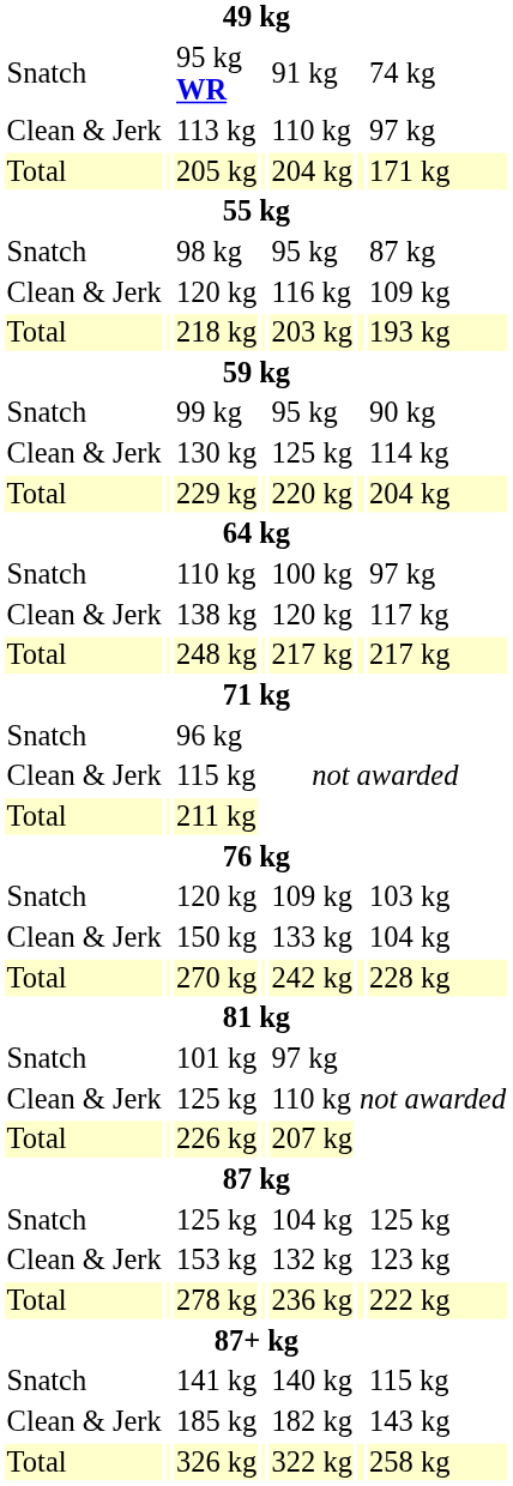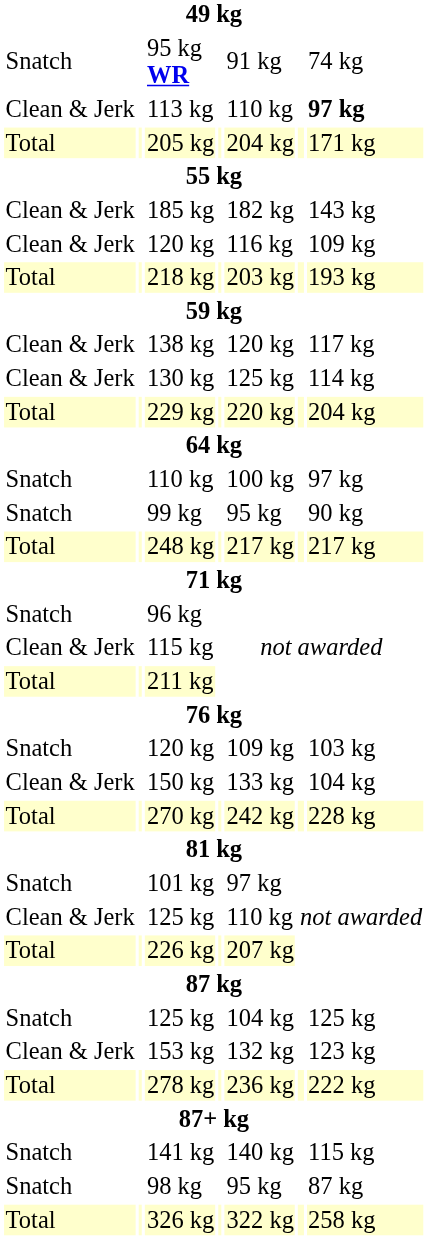 <table>
 <tr>
 <th colspan=7>49 kg</th>
 </tr>
 <tr>
 <td>Snatch</td>
 <td></td>
 <td>95 kg<br><strong><a href='#'>WR</a></strong></td>
 <td></td>
 <td>91 kg</td>
 <td></td>
 <td>74 kg</td>
 </tr>
 <tr>
 <td>Clean & Jerk</td>
 <td></td>
 <td>113 kg</td>
 <td></td>
 <td>110 kg</td>
 <td></td>
-<td>97 kg</td>
+<td><strong>97 kg</strong></td>
 </tr>
 <tr bgcolor=ffffcc>
 <td>Total</td>
 <td></td>
 <td>205 kg</td>
 <td></td>
 <td>204 kg</td>
 <td></td>
 <td>171 kg</td>
 </tr>
 <tr>
 <th colspan=7>55 kg</th>
 </tr>
 <tr>
-<td>Snatch</td>
+<td>Clean & Jerk</td>
 <td></td>
-<td>98 kg</td>
+<td>185 kg</td>
 <td></td>
-<td>95 kg</td>
+<td>182 kg</td>
 <td></td>
-<td>87 kg</td>
+<td>143 kg</td>
 </tr>
 <tr>
 <td>Clean & Jerk</td>
 <td></td>
 <td>120 kg</td>
 <td></td>
 <td>116 kg</td>
 <td></td>
 <td>109 kg</td>
 </tr>
 <tr bgcolor=ffffcc>
 <td>Total</td>
 <td></td>
 <td>218 kg</td>
 <td></td>
 <td>203 kg</td>
 <td></td>
 <td>193 kg</td>
 </tr>
 <tr>
 <th colspan=7>59 kg</th>
 </tr>
 <tr>
-<td>Snatch</td>
+<td>Clean & Jerk</td>
 <td></td>
-<td>99 kg</td>
+<td>138 kg</td>
 <td></td>
-<td>95 kg</td>
+<td>120 kg</td>
 <td></td>
-<td>90 kg</td>
+<td>117 kg</td>
 </tr>
 <tr>
 <td>Clean & Jerk</td>
 <td></td>
 <td>130 kg</td>
 <td></td>
 <td>125 kg</td>
 <td></td>
 <td>114 kg</td>
 </tr>
 <tr bgcolor=ffffcc>
 <td>Total</td>
 <td></td>
 <td>229 kg</td>
 <td></td>
 <td>220 kg</td>
 <td></td>
 <td>204 kg</td>
 </tr>
 <tr>
 <th colspan=7>64 kg</th>
 </tr>
 <tr>
 <td>Snatch</td>
 <td></td>
 <td>110 kg</td>
 <td></td>
 <td>100 kg</td>
 <td></td>
 <td>97 kg</td>
 </tr>
 <tr>
-<td>Clean & Jerk</td>
+<td>Snatch</td>
 <td></td>
-<td>138 kg</td>
+<td>99 kg</td>
 <td></td>
-<td>120 kg</td>
+<td>95 kg</td>
 <td></td>
-<td>117 kg</td>
+<td>90 kg</td>
 </tr>
 <tr bgcolor=ffffcc>
 <td>Total</td>
 <td></td>
 <td>248 kg</td>
 <td></td>
 <td>217 kg</td>
 <td></td>
 <td>217 kg</td>
 </tr>
 <tr>
 <th colspan=7>71 kg</th>
 </tr>
 <tr>
 <td>Snatch</td>
 <td></td>
 <td>96 kg</td>
 <td rowspan=3 colspan=4 align=center><em>not awarded</em></td>
 </tr>
 <tr>
 <td>Clean & Jerk</td>
 <td></td>
 <td>115 kg</td>
 </tr>
 <tr bgcolor=ffffcc>
 <td>Total</td>
 <td></td>
 <td>211 kg</td>
 </tr>
 <tr>
 <th colspan=7>76 kg</th>
 </tr>
 <tr>
 <td>Snatch</td>
 <td></td>
 <td>120 kg</td>
 <td></td>
 <td>109 kg</td>
 <td></td>
 <td>103 kg</td>
 </tr>
 <tr>
 <td>Clean & Jerk</td>
 <td></td>
 <td>150 kg</td>
 <td></td>
 <td>133 kg</td>
 <td></td>
 <td>104 kg</td>
 </tr>
 <tr bgcolor=ffffcc>
 <td>Total</td>
 <td></td>
 <td>270 kg</td>
 <td></td>
 <td>242 kg</td>
 <td></td>
 <td>228 kg</td>
 </tr>
 <tr>
 <th colspan=7>81 kg</th>
 </tr>
 <tr>
 <td>Snatch</td>
 <td></td>
 <td>101 kg</td>
 <td></td>
 <td>97 kg</td>
 <td rowspan=3 colspan=2 align=center><em>not awarded</em></td>
 </tr>
 <tr>
 <td>Clean & Jerk</td>
 <td></td>
 <td>125 kg</td>
 <td></td>
 <td>110 kg</td>
 </tr>
 <tr bgcolor=ffffcc>
 <td>Total</td>
 <td></td>
 <td>226 kg</td>
 <td></td>
 <td>207 kg</td>
 </tr>
 <tr>
 <th colspan=7>87 kg</th>
 </tr>
 <tr>
 <td>Snatch</td>
 <td></td>
 <td>125 kg</td>
 <td></td>
 <td>104 kg</td>
 <td></td>
 <td>125 kg</td>
 </tr>
 <tr>
 <td>Clean & Jerk</td>
 <td></td>
 <td>153 kg</td>
 <td></td>
 <td>132 kg</td>
 <td></td>
 <td>123 kg</td>
 </tr>
 <tr bgcolor=ffffcc>
 <td>Total</td>
 <td></td>
 <td>278 kg</td>
 <td></td>
 <td>236 kg</td>
 <td></td>
 <td>222 kg</td>
 </tr>
 <tr>
 <th colspan=7>87+ kg</th>
 </tr>
 <tr>
 <td>Snatch</td>
 <td></td>
 <td>141 kg</td>
 <td></td>
 <td>140 kg</td>
 <td></td>
 <td>115 kg</td>
 </tr>
 <tr>
-<td>Clean & Jerk</td>
+<td>Snatch</td>
 <td></td>
-<td>185 kg</td>
+<td>98 kg</td>
 <td></td>
-<td>182 kg</td>
+<td>95 kg</td>
 <td></td>
-<td>143 kg</td>
+<td>87 kg</td>
 </tr>
 <tr bgcolor=ffffcc>
 <td>Total</td>
 <td></td>
 <td>326 kg</td>
 <td></td>
 <td>322 kg</td>
 <td></td>
 <td>258 kg</td>
 </tr>
 </table>
